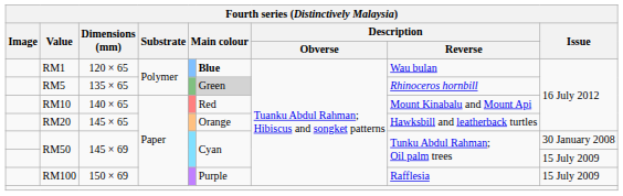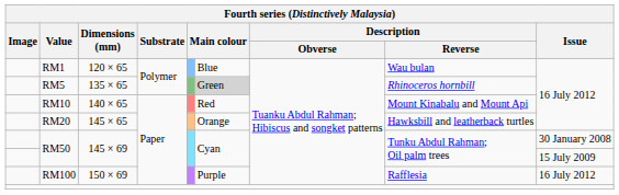 <table class="wikitable" style="margin:auto; font-size:90%; border-width:1px;">
 <tr>
 <th colspan=9>Fourth series (<em>Distinctively Malaysia</em>)</th>
 </tr>
 <tr>
 <th rowspan=2>Image</th>
 <th rowspan=2>Value</th>
 <th rowspan=2>Dimensions<br>(mm)</th>
 <th rowspan=2>Substrate</th>
 <th rowspan=2 colspan=2>Main colour</th>
 <th colspan=2>Description</th>
 <th rowspan=2>Issue</th>
 </tr>
 <tr>
 <th>Obverse</th>
 <th>Reverse</th>
 </tr>
 <tr>
 <td></td>
 <td>RM1</td>
 <td align=center>120 × 65</td>
 <td rowspan=2>Polymer</td>
 <td style="background:#80C0FF;"></td>
-<td><strong>Blue</strong></td>
+<td>Blue</td>
 <td rowspan=7><a href='#'>Tuanku Abdul Rahman</a>;<br><a href='#'>Hibiscus</a> and <a href='#'>songket</a> patterns</td>
 <td><a href='#'>Wau bulan</a></td>
 <td rowspan=4>16 July 2012</td>
 </tr>
 <tr>
 <td></td>
 <td>RM5</td>
 <td align=center>135 × 65</td>
 <td style="background:#80C080;"></td>
 <td style="background: lightgrey;">Green</td>
 <td><em><a href='#'>Rhinoceros hornbill</a></em></td>
 </tr>
 <tr>
 <td></td>
 <td>RM10</td>
 <td align=center>140 × 65</td>
 <td rowspan=5>Paper</td>
 <td style="background:#FF8080;"></td>
 <td>Red</td>
 <td><a href='#'>Mount Kinabalu</a> and <a href='#'>Mount Api</a></td>
 </tr>
 <tr>
 <td></td>
 <td>RM20</td>
 <td align=center>145 × 65</td>
 <td style="background:#FFC080;"></td>
 <td>Orange</td>
 <td><a href='#'>Hawksbill</a> and <a href='#'>leatherback</a> turtles</td>
 </tr>
 <tr>
 <td></td>
 <td rowspan=2>RM50</td>
 <td rowspan=2 align=center>145 × 69</td>
 <td rowspan=2 style="background:#80E0FF;"></td>
 <td rowspan=2>Cyan</td>
 <td rowspan=2><a href='#'>Tunku Abdul Rahman</a>;<br><a href='#'>Oil palm</a> trees</td>
 <td>30 January 2008</td>
 </tr>
 <tr>
 <td></td>
 <td>15 July 2009</td>
 </tr>
 <tr>
 <td><br></td>
 <td>RM100</td>
 <td align=center>150 × 69</td>
 <td style="background:#C080FF;"></td>
 <td>Purple</td>
 <td><a href='#'>Rafflesia</a></td>
-<td>15 July 2009</td>
+<td>16 July 2012</td>
 </tr>
 <tr>
 <td colspan=9></td>
 </tr>
 </table>
